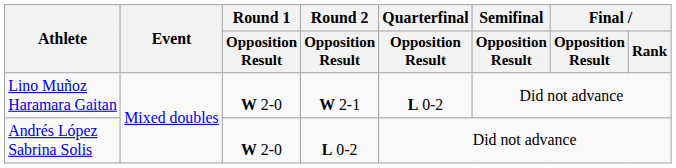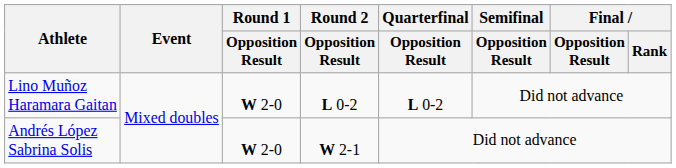 <table class=wikitable style=font-size:90%;text-align:center>
 <tr>
 <th rowspan=2>Athlete</th>
 <th rowspan=2>Event</th>
 <th>Round 1</th>
 <th>Round 2</th>
 <th>Quarterfinal</th>
 <th>Semifinal</th>
 <th colspan=2>Final / </th>
 </tr>
 <tr style=font-size:95%>
 <th>Opposition<br>Result</th>
 <th>Opposition<br>Result</th>
 <th>Opposition<br>Result</th>
 <th>Opposition<br>Result</th>
 <th>Opposition<br>Result</th>
 <th>Rank</th>
 </tr>
 <tr>
 <td align=left><a href='#'>Lino Muñoz</a><br><a href='#'>Haramara Gaitan</a></td>
 <td align=left rowspan=2><a href='#'>Mixed doubles</a></td>
 <td><br><strong>W</strong> 2-0</td>
-<td><br><strong>W</strong> 2-1</td>
+<td><br><strong>L</strong> 0-2</td>
 <td><br><strong>L</strong> 0-2</td>
 <td colspan=3>Did not advance</td>
 </tr>
 <tr>
 <td align=left><a href='#'>Andrés López</a><br><a href='#'>Sabrina Solis</a></td>
 <td><br><strong>W</strong> 2-0</td>
-<td><br><strong>L</strong> 0-2</td>
+<td><br><strong>W</strong> 2-1</td>
 <td colspan=4>Did not advance</td>
 </tr>
 </table>
